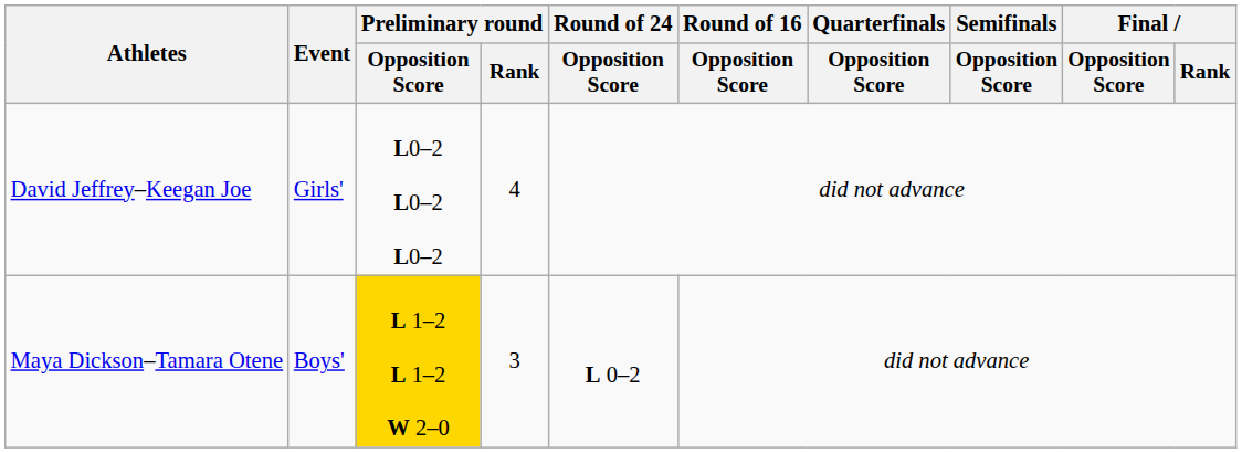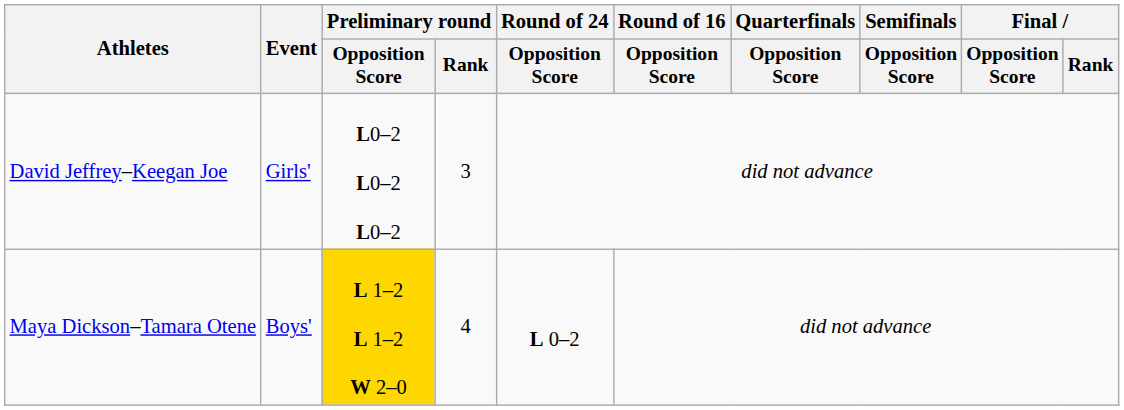 <table class=wikitable style="font-size:90%">
 <tr>
 <th rowspan=2>Athletes</th>
 <th rowspan=2>Event</th>
 <th colspan=2>Preliminary round</th>
 <th>Round of 24</th>
 <th>Round of 16</th>
 <th>Quarterfinals</th>
 <th>Semifinals</th>
 <th colspan=2>Final / </th>
 </tr>
 <tr style="font-size:95%">
 <th>Opposition<br>Score</th>
 <th>Rank</th>
 <th>Opposition<br>Score</th>
 <th>Opposition<br>Score</th>
 <th>Opposition<br>Score</th>
 <th>Opposition<br>Score</th>
 <th>Opposition<br>Score</th>
 <th>Rank</th>
 </tr>
 <tr align=center>
 <td align=left><a href='#'>David Jeffrey</a>–<a href='#'>Keegan Joe</a></td>
 <td align=left><a href='#'>Girls'</a></td>
 <td><br><strong>L</strong>0–2<br><br><strong>L</strong>0–2<br><br><strong>L</strong>0–2</td>
-<td>4</td>
+<td>3</td>
 <td colspan=6><em>did not advance</em></td>
 </tr>
 <tr align=center>
 <td align=left><a href='#'>Maya Dickson</a>–<a href='#'>Tamara Otene</a></td>
 <td align=left><a href='#'>Boys'</a></td>
 <td style="background: gold;"><br> <strong>L</strong> 1–2<br><br> <strong>L</strong> 1–2<br><br> <strong>W</strong> 2–0</td>
-<td>3</td>
+<td>4</td>
 <td><br> <strong>L</strong> 0–2</td>
 <td colspan=5><em>did not advance</em></td>
 </tr>
 </table>
